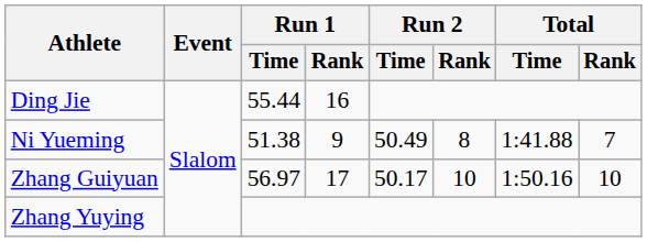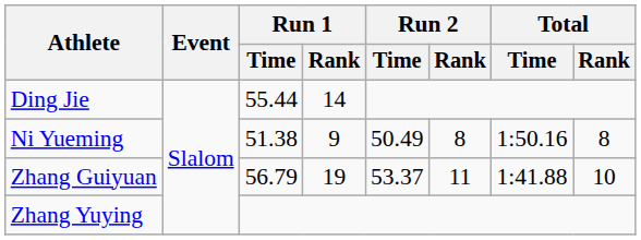 <table class="wikitable" style="font-size:90%">
 <tr>
 <th rowspan=2>Athlete</th>
 <th rowspan=2>Event</th>
 <th colspan=2>Run 1</th>
 <th colspan=2>Run 2</th>
 <th colspan=2>Total</th>
 </tr>
 <tr style="font-size:95%">
 <th>Time</th>
 <th>Rank</th>
 <th>Time</th>
 <th>Rank</th>
 <th>Time</th>
 <th>Rank</th>
 </tr>
 <tr align=center>
 <td align=left><a href='#'>Ding Jie</a></td>
 <td align=left rowspan=4><a href='#'>Slalom</a></td>
 <td>55.44</td>
-<td>16</td>
+<td>14</td>
 <td colspan=4></td>
 </tr>
 <tr align=center>
 <td align=left><a href='#'>Ni Yueming</a></td>
 <td>51.38</td>
 <td>9</td>
 <td>50.49</td>
 <td>8</td>
-<td>1:41.88</td>
-<td>7</td>
+<td>1:50.16</td>
+<td>8</td>
 </tr>
 <tr align=center>
 <td align=left><a href='#'>Zhang Guiyuan</a></td>
-<td>56.97</td>
-<td>17</td>
-<td>50.17</td>
-<td>10</td>
-<td>1:50.16</td>
+<td>56.79</td>
+<td>19</td>
+<td>53.37</td>
+<td>11</td>
+<td>1:41.88</td>
 <td>10</td>
 </tr>
 <tr align=center>
 <td align=left><a href='#'>Zhang Yuying</a></td>
 <td colspan=6></td>
 </tr>
 </table>
